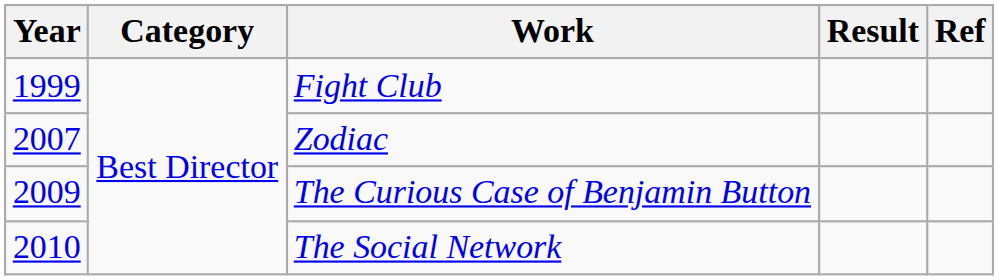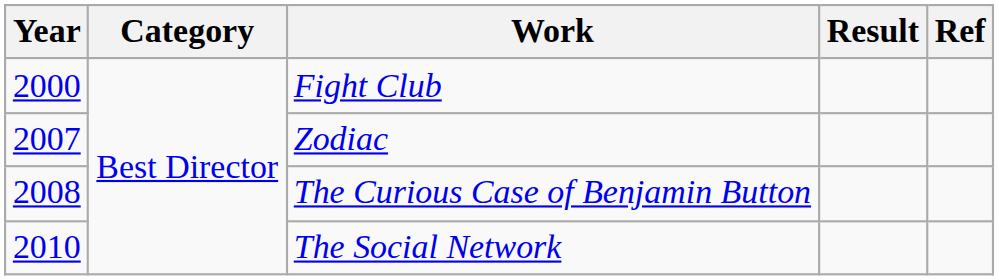 <table class="wikitable plainrowheaders">
 <tr>
 <th scope="col">Year</th>
 <th scope="col">Category</th>
 <th scope="col">Work</th>
 <th scope="col">Result</th>
 <th scope="col">Ref</th>
 </tr>
 <tr>
-<td><a href='#'>1999</a></td>
+<td><a href='#'>2000</a></td>
 <td rowspan=4 style="text-align:center"><a href='#'>Best Director</a></td>
 <td><em><a href='#'>Fight Club</a></em></td>
 <td></td>
 <td></td>
 </tr>
 <tr>
 <td><a href='#'>2007</a></td>
 <td><em><a href='#'>Zodiac</a></em></td>
 <td></td>
 <td></td>
 </tr>
 <tr>
-<td><a href='#'>2009</a></td>
+<td><a href='#'>2008</a></td>
 <td><em><a href='#'>The Curious Case of Benjamin Button</a></em></td>
 <td></td>
 <td></td>
 </tr>
 <tr>
 <td><a href='#'>2010</a></td>
 <td><em><a href='#'>The Social Network</a></em></td>
 <td></td>
 <td></td>
 </tr>
 </table>
